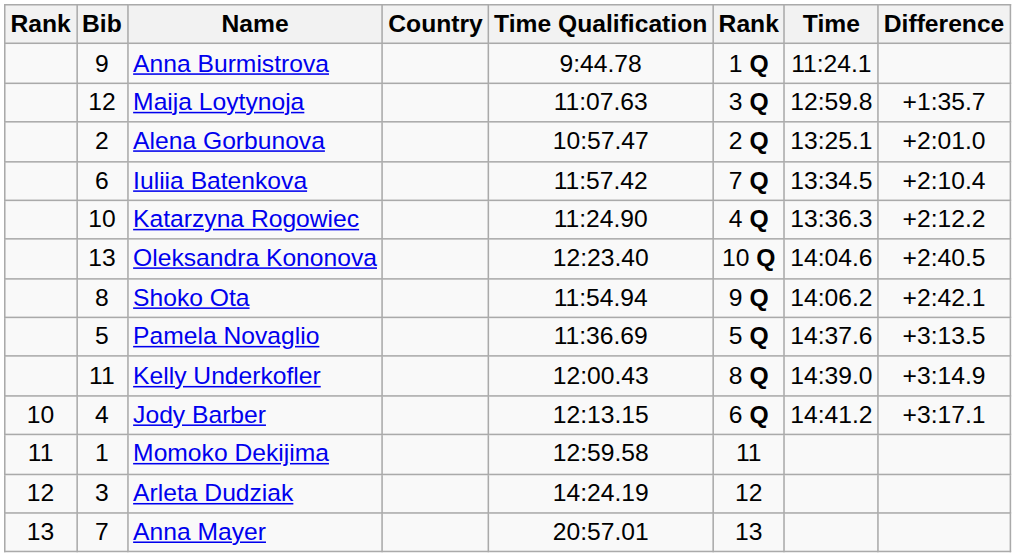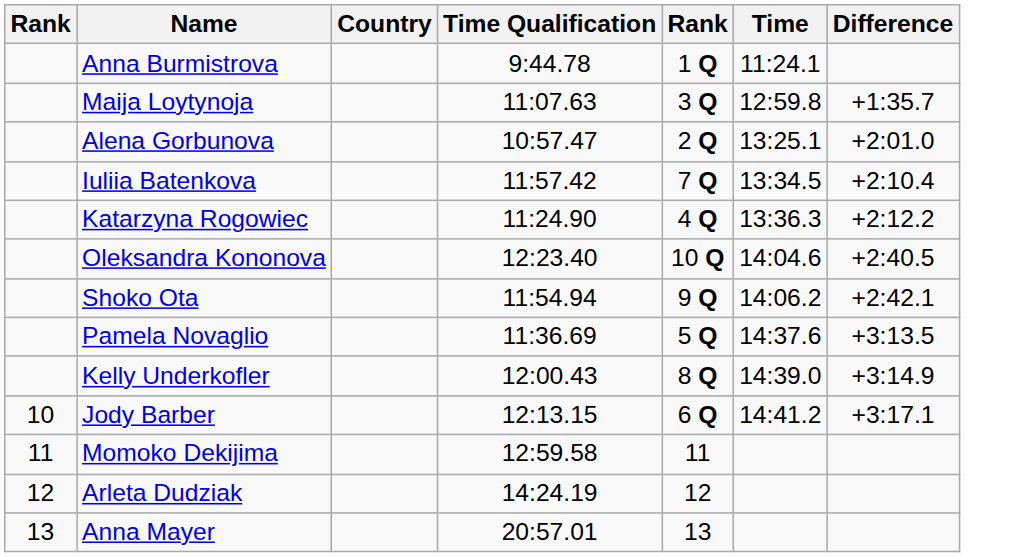 <table class="wikitable sortable" style="text-align:center">
 <tr>
 <th>Rank</th>
-<th>Bib</th>
 <th>Name</th>
 <th>Country</th>
 <th>Time Qualification</th>
 <th>Rank</th>
 <th>Time</th>
 <th>Difference</th>
 </tr>
 <tr>
 <td></td>
-<td>9</td>
 <td align=left><a href='#'>Anna Burmistrova</a></td>
 <td align=left></td>
 <td>9:44.78</td>
 <td>1 <strong>Q</strong></td>
 <td>11:24.1</td>
 <td></td>
 </tr>
 <tr>
 <td></td>
-<td>12</td>
 <td align=left><a href='#'>Maija Loytynoja</a></td>
 <td align=left></td>
 <td>11:07.63</td>
 <td>3 <strong>Q</strong></td>
 <td>12:59.8</td>
 <td>+1:35.7</td>
 </tr>
 <tr>
 <td></td>
-<td>2</td>
 <td align=left><a href='#'>Alena Gorbunova</a></td>
 <td align=left></td>
 <td>10:57.47</td>
 <td>2 <strong>Q</strong></td>
 <td>13:25.1</td>
 <td>+2:01.0</td>
 </tr>
 <tr>
 <td></td>
-<td>6</td>
 <td align=left><a href='#'>Iuliia Batenkova</a></td>
 <td align=left></td>
 <td>11:57.42</td>
 <td>7 <strong>Q</strong></td>
 <td>13:34.5</td>
 <td>+2:10.4</td>
 </tr>
 <tr>
 <td></td>
-<td>10</td>
 <td align=left><a href='#'>Katarzyna Rogowiec</a></td>
 <td align=left></td>
 <td>11:24.90</td>
 <td>4 <strong>Q</strong></td>
 <td>13:36.3</td>
 <td>+2:12.2</td>
 </tr>
 <tr>
 <td></td>
-<td>13</td>
 <td align=left><a href='#'>Oleksandra Kononova</a></td>
 <td align=left></td>
 <td>12:23.40</td>
 <td>10 <strong>Q</strong></td>
 <td>14:04.6</td>
 <td>+2:40.5</td>
 </tr>
 <tr>
 <td></td>
-<td>8</td>
 <td align=left><a href='#'>Shoko Ota</a></td>
 <td align=left></td>
 <td>11:54.94</td>
 <td>9 <strong>Q</strong></td>
 <td>14:06.2</td>
 <td>+2:42.1</td>
 </tr>
 <tr>
 <td></td>
-<td>5</td>
 <td align=left><a href='#'>Pamela Novaglio</a></td>
 <td align=left></td>
 <td>11:36.69</td>
 <td>5 <strong>Q</strong></td>
 <td>14:37.6</td>
 <td>+3:13.5</td>
 </tr>
 <tr>
 <td></td>
-<td>11</td>
 <td align=left><a href='#'>Kelly Underkofler</a></td>
 <td align=left></td>
 <td>12:00.43</td>
 <td>8 <strong>Q</strong></td>
 <td>14:39.0</td>
 <td>+3:14.9</td>
 </tr>
 <tr>
 <td>10</td>
-<td>4</td>
 <td align=left><a href='#'>Jody Barber</a></td>
 <td align=left></td>
 <td>12:13.15</td>
 <td>6 <strong>Q</strong></td>
 <td>14:41.2</td>
 <td>+3:17.1</td>
 </tr>
 <tr>
 <td>11</td>
-<td>1</td>
 <td align=left><a href='#'>Momoko Dekijima</a></td>
 <td align=left></td>
 <td>12:59.58</td>
 <td>11</td>
 <td></td>
 <td></td>
 </tr>
 <tr>
 <td>12</td>
-<td>3</td>
 <td align=left><a href='#'>Arleta Dudziak</a></td>
 <td align=left></td>
 <td>14:24.19</td>
 <td>12</td>
 <td></td>
 <td></td>
 </tr>
 <tr>
 <td>13</td>
-<td>7</td>
 <td align=left><a href='#'>Anna Mayer</a></td>
 <td align=left></td>
 <td>20:57.01</td>
 <td>13</td>
 <td></td>
 <td></td>
 </tr>
 </table>
